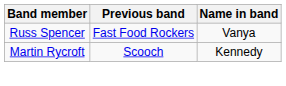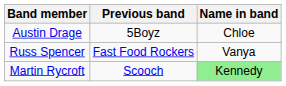 <table class="wikitable" border="1" style="text-align:center">
 <tr>
 <th>Band member</th>
 <th>Previous band</th>
 <th>Name in band</th>
+</tr>
+<tr>
+<td><a href='#'>Austin Drage</a></td>
+<td>5Boyz</td>
+<td>Chloe</td>
 </tr>
 <tr>
 <td><a href='#'>Russ Spencer</a></td>
 <td><a href='#'>Fast Food Rockers</a></td>
 <td>Vanya</td>
 </tr>
 <tr>
 <td><a href='#'>Martin Rycroft</a></td>
 <td><a href='#'>Scooch</a></td>
-<td>Kennedy</td>
+<td style="background: lightgreen;">Kennedy</td>
 </tr>
 </table>
